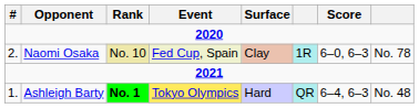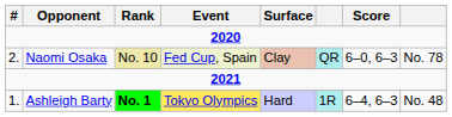 <table class="wikitable sortable">
 <tr>
 <th>#</th>
 <th>Opponent</th>
 <th>Rank</th>
 <th>Event</th>
 <th>Surface</th>
 <th></th>
 <th>Score</th>
 <th></th>
 </tr>
 <tr>
 <td colspan="8" style="text-align:center"><strong><a href='#'>2020</a></strong></td>
 </tr>
 <tr>
 <td>2.</td>
 <td> <a href='#'>Naomi Osaka</a></td>
 <td bgcolor=eee8aa>No. 10</td>
 <td bgcolor=eff2cf><a href='#'>Fed Cup</a>, Spain</td>
 <td bgcolor=EBC2AF>Clay</td>
-<td bgcolor=afeeee>1R</td>
+<td bgcolor=afeeee>QR</td>
 <td>6–0, 6–3</td>
 <td>No. 78</td>
 </tr>
 <tr>
 <td colspan="8" style="text-align:center"><strong><a href='#'>2021</a></strong></td>
 </tr>
 <tr>
 <td>1.</td>
 <td> <a href='#'>Ashleigh Barty</a></td>
 <td bgcolor=lime><strong>No. 1</strong></td>
 <td bgcolor=FFEA5C><a href='#'>Tokyo Olympics</a></td>
 <td bgcolor=ccccff>Hard</td>
-<td bgcolor=afeeee>QR</td>
+<td bgcolor=afeeee>1R</td>
 <td>6–4, 6–3</td>
 <td>No. 48</td>
 </tr>
 </table>
